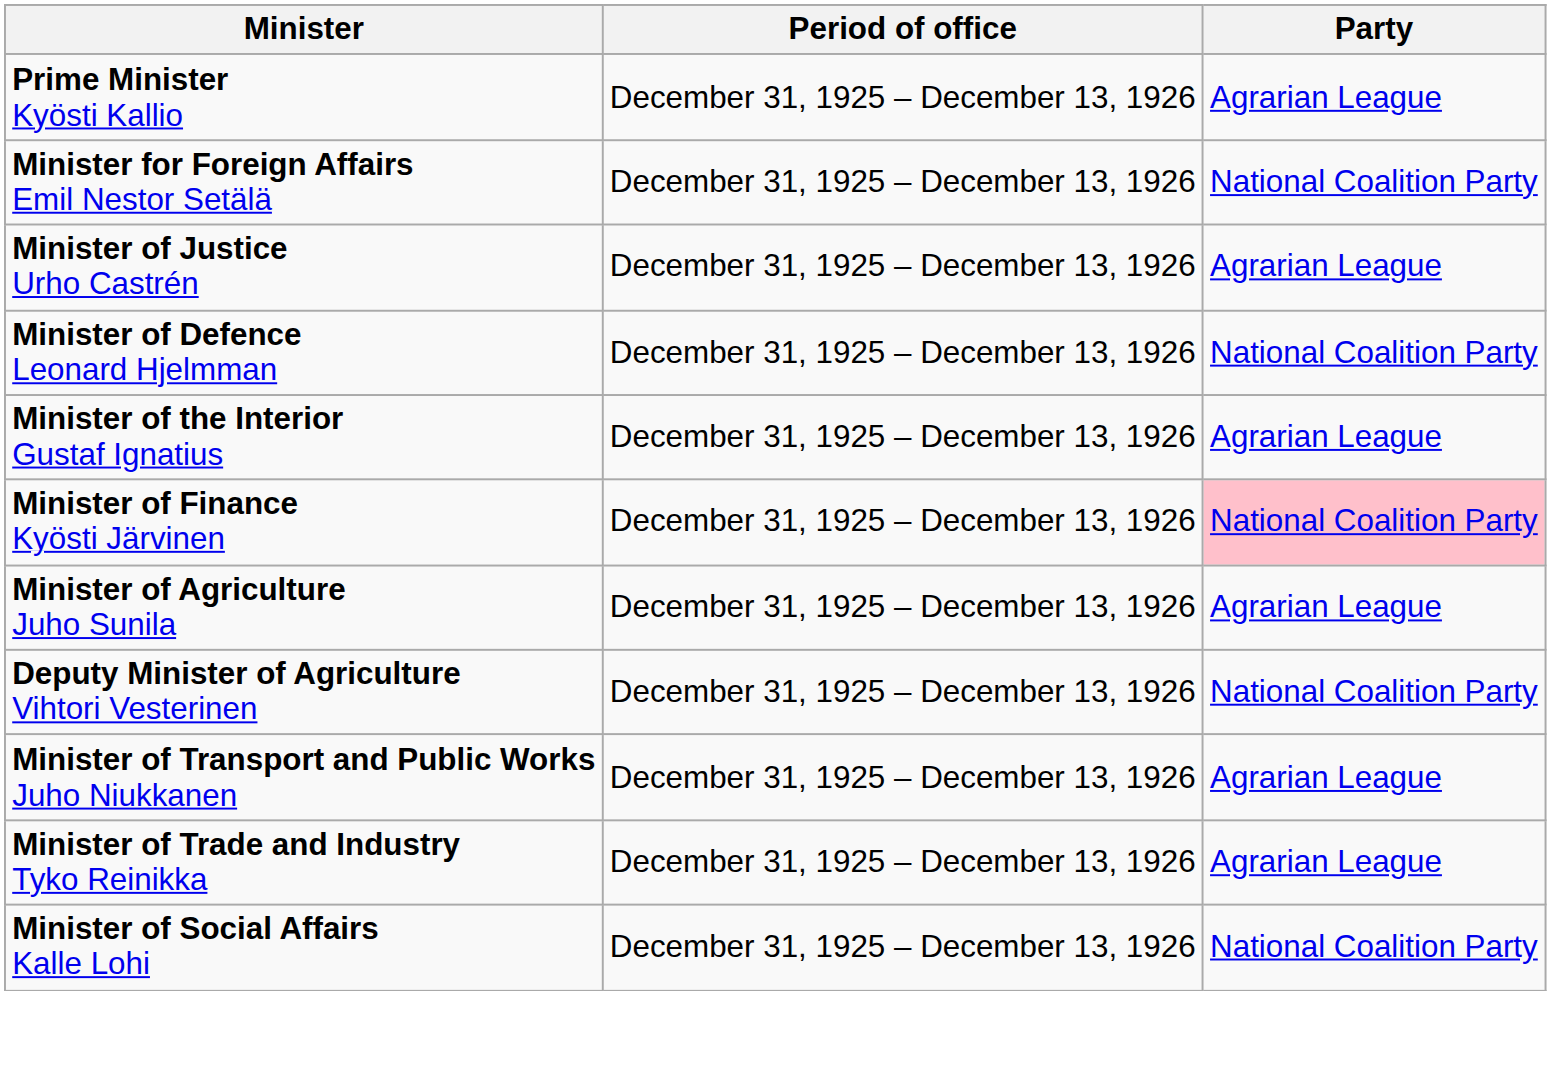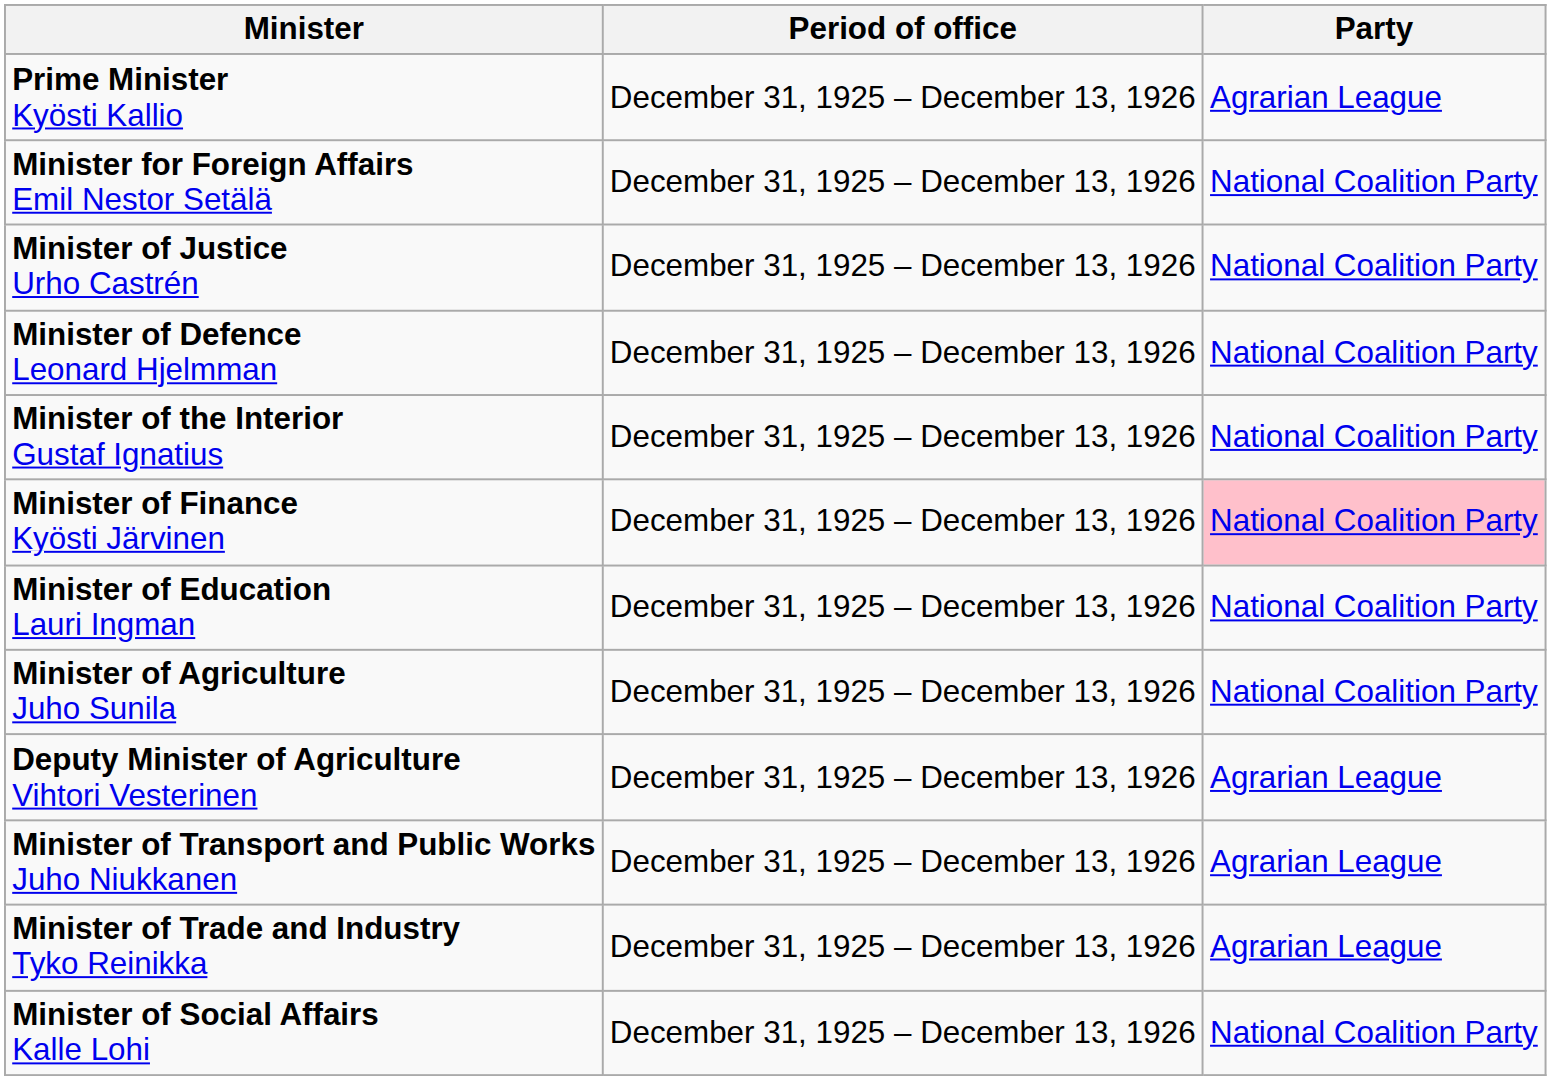 <table class="wikitable">
 <tr>
 <th>Minister</th>
 <th>Period of office</th>
 <th>Party</th>
 </tr>
 <tr>
 <td><strong>Prime Minister</strong><br><a href='#'>Kyösti Kallio</a></td>
 <td>December 31, 1925 – December 13, 1926</td>
 <td><a href='#'>Agrarian League</a></td>
 </tr>
 <tr>
 <td><strong>Minister for Foreign Affairs </strong><br><a href='#'>Emil Nestor Setälä</a></td>
 <td>December 31, 1925 – December 13, 1926</td>
 <td><a href='#'>National Coalition Party</a></td>
 </tr>
 <tr>
 <td><strong>Minister of Justice</strong><br><a href='#'>Urho Castrén</a></td>
 <td>December 31, 1925 – December 13, 1926</td>
-<td><a href='#'>Agrarian League</a></td>
+<td><a href='#'>National Coalition Party</a></td>
 </tr>
 <tr>
 <td><strong>Minister of Defence</strong><br><a href='#'>Leonard Hjelmman</a></td>
 <td>December 31, 1925 – December 13, 1926</td>
 <td><a href='#'>National Coalition Party</a></td>
 </tr>
 <tr>
 <td><strong>Minister of the Interior</strong><br><a href='#'>Gustaf Ignatius</a></td>
 <td>December 31, 1925 – December 13, 1926</td>
-<td><a href='#'>Agrarian League</a></td>
+<td><a href='#'>National Coalition Party</a></td>
 </tr>
 <tr>
 <td><strong>Minister of Finance</strong><br><a href='#'>Kyösti Järvinen</a></td>
 <td>December 31, 1925 – December 13, 1926</td>
 <td style="background: pink;"><a href='#'>National Coalition Party</a></td>
 </tr>
 <tr>
+<td><strong>Minister of Education</strong><br><a href='#'>Lauri Ingman</a></td>
+<td>December 31, 1925 – December 13, 1926</td>
+<td><a href='#'>National Coalition Party</a></td>
+</tr>
+<tr>
 <td><strong>Minister of Agriculture</strong><br><a href='#'>Juho Sunila</a></td>
 <td>December 31, 1925 – December 13, 1926</td>
-<td><a href='#'>Agrarian League</a></td>
+<td><a href='#'>National Coalition Party</a></td>
 </tr>
 <tr>
 <td><strong>Deputy Minister of Agriculture</strong><br><a href='#'>Vihtori Vesterinen</a></td>
 <td>December 31, 1925 – December 13, 1926</td>
-<td><a href='#'>National Coalition Party</a></td>
+<td><a href='#'>Agrarian League</a></td>
 </tr>
 <tr>
 <td><strong>Minister of Transport and Public Works</strong><br><a href='#'>Juho Niukkanen</a></td>
 <td>December 31, 1925 – December 13, 1926</td>
 <td><a href='#'>Agrarian League</a></td>
 </tr>
 <tr>
 <td><strong>Minister of Trade and Industry</strong><br><a href='#'>Tyko Reinikka</a></td>
 <td>December 31, 1925 – December 13, 1926</td>
 <td><a href='#'>Agrarian League</a></td>
 </tr>
 <tr>
 <td><strong>Minister of Social Affairs</strong><br><a href='#'>Kalle Lohi</a></td>
 <td>December 31, 1925 – December 13, 1926</td>
 <td><a href='#'>National Coalition Party</a></td>
 </tr>
 </table>
